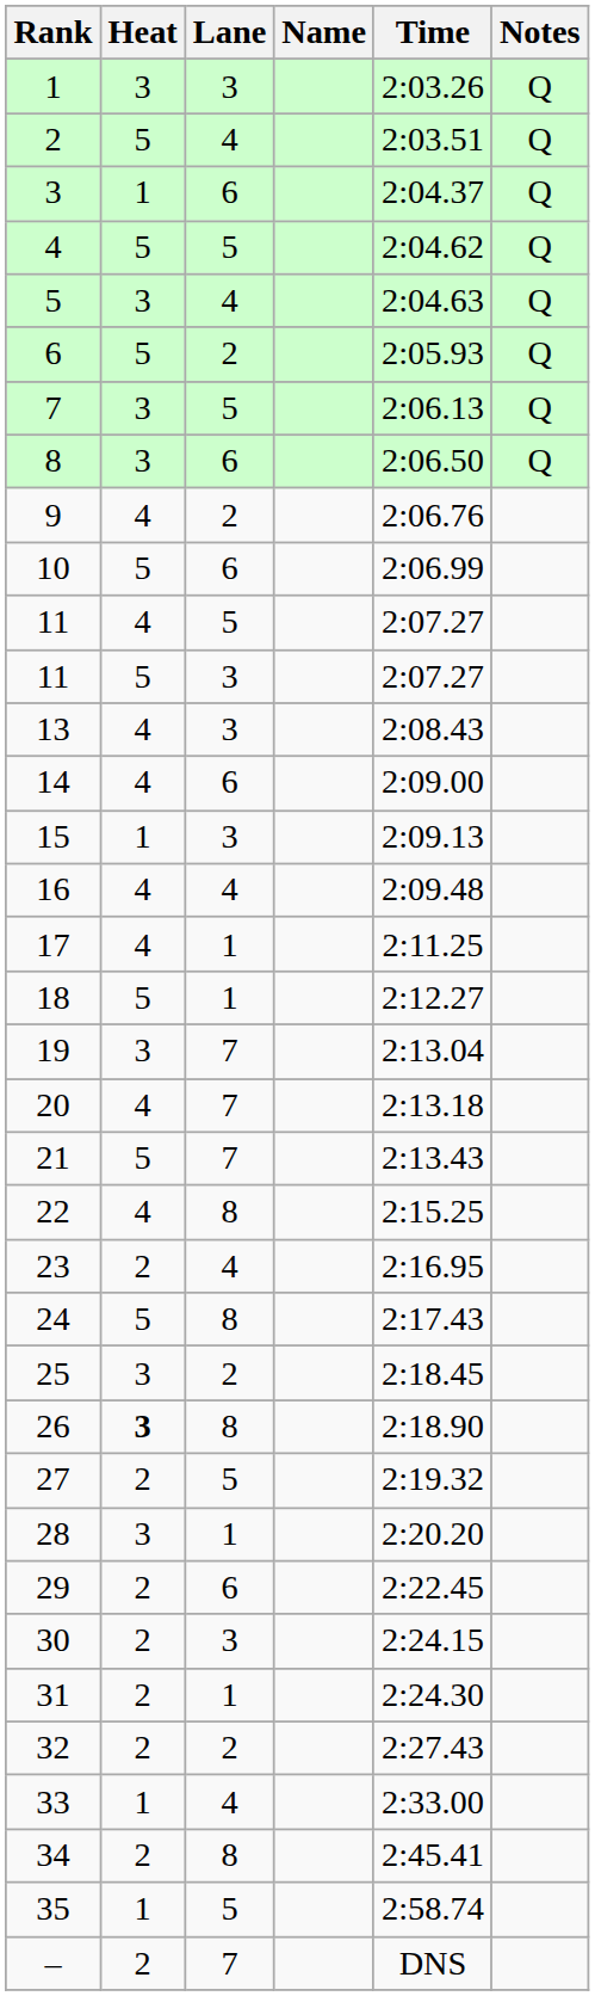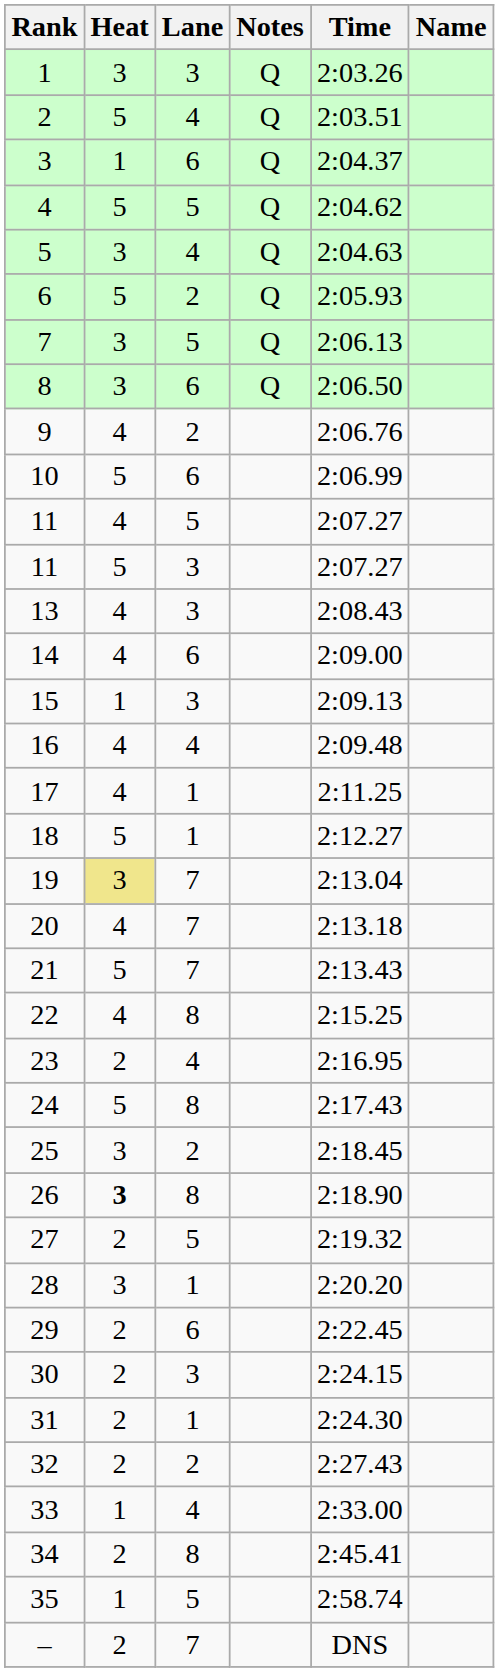 <table class="wikitable sortable" style="text-align:center">
 <tr>
 <th>Rank</th>
 <th>Heat</th>
 <th>Lane</th>
+<th>Notes</th>
+<th>Time</th>
 <th>Name</th>
-<th>Time</th>
-<th>Notes</th>
 </tr>
 <tr bgcolor=ccffcc>
 <td>1</td>
 <td>3</td>
 <td>3</td>
+<td>Q</td>
+<td>2:03.26</td>
 <td align=left></td>
-<td>2:03.26</td>
-<td>Q</td>
 </tr>
 <tr bgcolor=ccffcc>
 <td>2</td>
 <td>5</td>
 <td>4</td>
+<td>Q</td>
+<td>2:03.51</td>
 <td align=left></td>
-<td>2:03.51</td>
-<td>Q</td>
 </tr>
 <tr bgcolor=ccffcc>
 <td>3</td>
 <td>1</td>
 <td>6</td>
+<td>Q</td>
+<td>2:04.37</td>
 <td align=left></td>
-<td>2:04.37</td>
-<td>Q</td>
 </tr>
 <tr bgcolor=ccffcc>
 <td>4</td>
 <td>5</td>
 <td>5</td>
+<td>Q</td>
+<td>2:04.62</td>
 <td align=left></td>
-<td>2:04.62</td>
-<td>Q</td>
 </tr>
 <tr bgcolor=ccffcc>
 <td>5</td>
 <td>3</td>
 <td>4</td>
+<td>Q</td>
+<td>2:04.63</td>
 <td align=left></td>
-<td>2:04.63</td>
-<td>Q</td>
 </tr>
 <tr bgcolor=ccffcc>
 <td>6</td>
 <td>5</td>
 <td>2</td>
+<td>Q</td>
+<td>2:05.93</td>
 <td align=left></td>
-<td>2:05.93</td>
-<td>Q</td>
 </tr>
 <tr bgcolor=ccffcc>
 <td>7</td>
 <td>3</td>
 <td>5</td>
+<td>Q</td>
+<td>2:06.13</td>
 <td align=left></td>
-<td>2:06.13</td>
-<td>Q</td>
 </tr>
 <tr bgcolor=ccffcc>
 <td>8</td>
 <td>3</td>
 <td>6</td>
+<td>Q</td>
+<td>2:06.50</td>
 <td align=left></td>
-<td>2:06.50</td>
-<td>Q</td>
 </tr>
 <tr>
 <td>9</td>
 <td>4</td>
 <td>2</td>
+<td></td>
+<td>2:06.76</td>
 <td align=left></td>
-<td>2:06.76</td>
-<td></td>
 </tr>
 <tr>
 <td>10</td>
 <td>5</td>
 <td>6</td>
+<td></td>
+<td>2:06.99</td>
 <td align=left></td>
-<td>2:06.99</td>
-<td></td>
 </tr>
 <tr>
 <td>11</td>
 <td>4</td>
 <td>5</td>
+<td></td>
+<td>2:07.27</td>
 <td align=left></td>
-<td>2:07.27</td>
-<td></td>
 </tr>
 <tr>
 <td>11</td>
 <td>5</td>
 <td>3</td>
+<td></td>
+<td>2:07.27</td>
 <td align=left></td>
-<td>2:07.27</td>
-<td></td>
 </tr>
 <tr>
 <td>13</td>
 <td>4</td>
 <td>3</td>
+<td></td>
+<td>2:08.43</td>
 <td align=left></td>
-<td>2:08.43</td>
-<td></td>
 </tr>
 <tr>
 <td>14</td>
 <td>4</td>
 <td>6</td>
+<td></td>
+<td>2:09.00</td>
 <td align=left></td>
-<td>2:09.00</td>
-<td></td>
 </tr>
 <tr>
 <td>15</td>
 <td>1</td>
 <td>3</td>
+<td></td>
+<td>2:09.13</td>
 <td align=left></td>
-<td>2:09.13</td>
-<td></td>
 </tr>
 <tr>
 <td>16</td>
 <td>4</td>
 <td>4</td>
+<td></td>
+<td>2:09.48</td>
 <td align=left></td>
-<td>2:09.48</td>
-<td></td>
 </tr>
 <tr>
 <td>17</td>
 <td>4</td>
 <td>1</td>
+<td></td>
+<td>2:11.25</td>
 <td align=left></td>
-<td>2:11.25</td>
-<td></td>
 </tr>
 <tr>
 <td>18</td>
 <td>5</td>
 <td>1</td>
+<td></td>
+<td>2:12.27</td>
 <td align=left></td>
-<td>2:12.27</td>
-<td></td>
 </tr>
 <tr>
 <td>19</td>
-<td>3</td>
+<td style="background: khaki;">3</td>
 <td>7</td>
+<td></td>
+<td>2:13.04</td>
 <td align=left></td>
-<td>2:13.04</td>
-<td></td>
 </tr>
 <tr>
 <td>20</td>
 <td>4</td>
 <td>7</td>
+<td></td>
+<td>2:13.18</td>
 <td align=left></td>
-<td>2:13.18</td>
-<td></td>
 </tr>
 <tr>
 <td>21</td>
 <td>5</td>
 <td>7</td>
+<td></td>
+<td>2:13.43</td>
 <td align=left></td>
-<td>2:13.43</td>
-<td></td>
 </tr>
 <tr>
 <td>22</td>
 <td>4</td>
 <td>8</td>
+<td></td>
+<td>2:15.25</td>
 <td align=left></td>
-<td>2:15.25</td>
-<td></td>
 </tr>
 <tr>
 <td>23</td>
 <td>2</td>
 <td>4</td>
+<td></td>
+<td>2:16.95</td>
 <td align=left></td>
-<td>2:16.95</td>
-<td></td>
 </tr>
 <tr>
 <td>24</td>
 <td>5</td>
 <td>8</td>
+<td></td>
+<td>2:17.43</td>
 <td align=left></td>
-<td>2:17.43</td>
-<td></td>
 </tr>
 <tr>
 <td>25</td>
 <td>3</td>
 <td>2</td>
+<td></td>
+<td>2:18.45</td>
 <td align=left></td>
-<td>2:18.45</td>
-<td></td>
 </tr>
 <tr>
 <td>26</td>
 <td><strong>3</strong></td>
 <td>8</td>
+<td></td>
+<td>2:18.90</td>
 <td align=left></td>
-<td>2:18.90</td>
-<td></td>
 </tr>
 <tr>
 <td>27</td>
 <td>2</td>
 <td>5</td>
+<td></td>
+<td>2:19.32</td>
 <td align=left></td>
-<td>2:19.32</td>
-<td></td>
 </tr>
 <tr>
 <td>28</td>
 <td>3</td>
 <td>1</td>
+<td></td>
+<td>2:20.20</td>
 <td align=left></td>
-<td>2:20.20</td>
-<td></td>
 </tr>
 <tr>
 <td>29</td>
 <td>2</td>
 <td>6</td>
+<td></td>
+<td>2:22.45</td>
 <td align=left></td>
-<td>2:22.45</td>
-<td></td>
 </tr>
 <tr>
 <td>30</td>
 <td>2</td>
 <td>3</td>
+<td></td>
+<td>2:24.15</td>
 <td align=left></td>
-<td>2:24.15</td>
-<td></td>
 </tr>
 <tr>
 <td>31</td>
 <td>2</td>
 <td>1</td>
+<td></td>
+<td>2:24.30</td>
 <td align=left></td>
-<td>2:24.30</td>
-<td></td>
 </tr>
 <tr>
 <td>32</td>
 <td>2</td>
 <td>2</td>
+<td></td>
+<td>2:27.43</td>
 <td align=left></td>
-<td>2:27.43</td>
-<td></td>
 </tr>
 <tr>
 <td>33</td>
 <td>1</td>
 <td>4</td>
+<td></td>
+<td>2:33.00</td>
 <td align=left></td>
-<td>2:33.00</td>
-<td></td>
 </tr>
 <tr>
 <td>34</td>
 <td>2</td>
 <td>8</td>
+<td></td>
+<td>2:45.41</td>
 <td align=left></td>
-<td>2:45.41</td>
-<td></td>
 </tr>
 <tr>
 <td>35</td>
 <td>1</td>
 <td>5</td>
+<td></td>
+<td>2:58.74</td>
 <td align=left></td>
-<td>2:58.74</td>
-<td></td>
 </tr>
 <tr>
 <td>–</td>
 <td>2</td>
 <td>7</td>
+<td></td>
+<td>DNS</td>
 <td align=left></td>
-<td>DNS</td>
-<td></td>
 </tr>
 </table>
